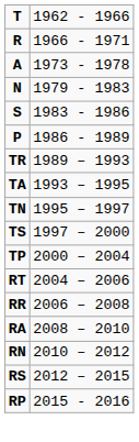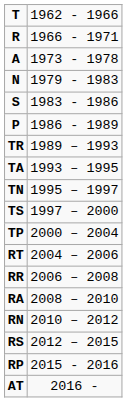 <table class="wikitable mw-collapsible mw-collapsed plainrowheaders unsortable" style="text-align:center">
 <tr>
 <td><strong>T</strong></td>
 <td>1962  - 1966</td>
 </tr>
 <tr>
 <td><strong>R</strong></td>
 <td>1966  - 1971</td>
 </tr>
 <tr>
 <td><strong>A</strong></td>
 <td>1973  - 1978</td>
 </tr>
 <tr>
 <td><strong>N</strong></td>
 <td>1979  - 1983</td>
 </tr>
 <tr>
 <td><strong>S</strong></td>
 <td>1983  - 1986</td>
 </tr>
 <tr>
 <td><strong>P</strong></td>
 <td>1986  - 1989</td>
 </tr>
 <tr>
 <td><strong>TR</strong></td>
 <td>1989  – 1993</td>
 </tr>
 <tr>
 <td><strong>TA</strong></td>
 <td>1993  – 1995</td>
 </tr>
 <tr>
 <td><strong>TN</strong></td>
 <td>1995  – 1997</td>
 </tr>
 <tr>
 <td><strong>TS</strong></td>
 <td>1997  – 2000</td>
 </tr>
 <tr>
 <td><strong>TP</strong></td>
 <td>2000  – 2004</td>
 </tr>
 <tr>
 <td><strong>RT</strong></td>
 <td>2004  – 2006</td>
 </tr>
 <tr>
 <td><strong>RR</strong></td>
 <td>2006  – 2008</td>
 </tr>
 <tr>
 <td><strong>RA</strong></td>
 <td>2008  – 2010</td>
 </tr>
 <tr>
 <td><strong>RN</strong></td>
 <td>2010  – 2012</td>
 </tr>
 <tr>
 <td><strong>RS</strong></td>
 <td>2012  – 2015</td>
 </tr>
 <tr>
 <td><strong>RP</strong></td>
 <td>2015  - 2016</td>
 </tr>
+<tr>
+<td><strong>AT</strong></td>
+<td>2016  -</td>
+</tr>
 </table>
